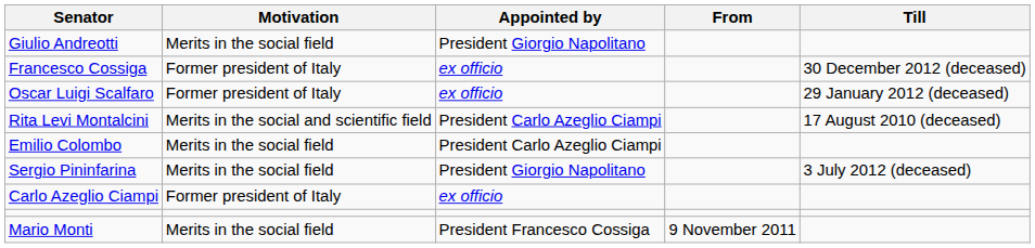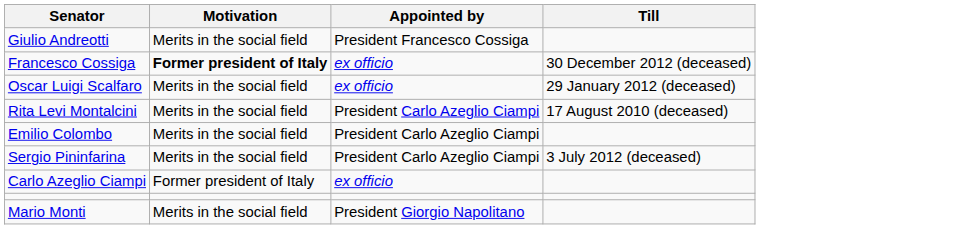 <table class="wikitable">
 <tr>
 <th>Senator</th>
 <th>Motivation</th>
 <th>Appointed by</th>
-<th>From</th>
 <th>Till</th>
 </tr>
 <tr>
 <td><a href='#'>Giulio Andreotti</a></td>
 <td>Merits in the social field</td>
-<td>President <a href='#'>Giorgio Napolitano</a></td>
-<td></td>
+<td>President Francesco Cossiga</td>
 <td></td>
 </tr>
 <tr>
 <td><a href='#'>Francesco Cossiga</a></td>
-<td>Former president of Italy</td>
+<td><strong>Former president of Italy</strong></td>
 <td><em><a href='#'>ex officio</a></em></td>
-<td></td>
 <td>30 December 2012 (deceased)</td>
 </tr>
 <tr>
 <td><a href='#'>Oscar Luigi Scalfaro</a></td>
-<td>Former president of Italy</td>
+<td>Merits in the social field</td>
 <td><em><a href='#'>ex officio</a></em></td>
-<td></td>
 <td>29 January 2012 (deceased)</td>
 </tr>
 <tr>
 <td><a href='#'>Rita Levi Montalcini</a></td>
-<td>Merits in the social and scientific field</td>
+<td>Merits in the social field</td>
 <td>President <a href='#'>Carlo Azeglio Ciampi</a></td>
-<td></td>
 <td>17 August 2010 (deceased)</td>
 </tr>
 <tr>
 <td><a href='#'>Emilio Colombo</a></td>
 <td>Merits in the social field</td>
 <td>President Carlo Azeglio Ciampi</td>
 <td></td>
-<td></td>
 </tr>
 <tr>
 <td><a href='#'>Sergio Pininfarina</a></td>
 <td>Merits in the social field</td>
-<td>President <a href='#'>Giorgio Napolitano</a></td>
-<td></td>
+<td>President Carlo Azeglio Ciampi</td>
 <td>3 July 2012 (deceased)</td>
 </tr>
 <tr>
 <td><a href='#'>Carlo Azeglio Ciampi</a></td>
 <td>Former president of Italy</td>
 <td><em><a href='#'>ex officio</a></em></td>
 <td></td>
-<td></td>
 </tr>
 <tr>
-<td></td>
 <td></td>
 <td></td>
 <td></td>
 <td></td>
 </tr>
 <tr>
 <td><a href='#'>Mario Monti</a></td>
 <td>Merits in the social field</td>
-<td>President Francesco Cossiga</td>
-<td>9 November 2011</td>
+<td>President <a href='#'>Giorgio Napolitano</a></td>
 <td></td>
 </tr>
 </table>
